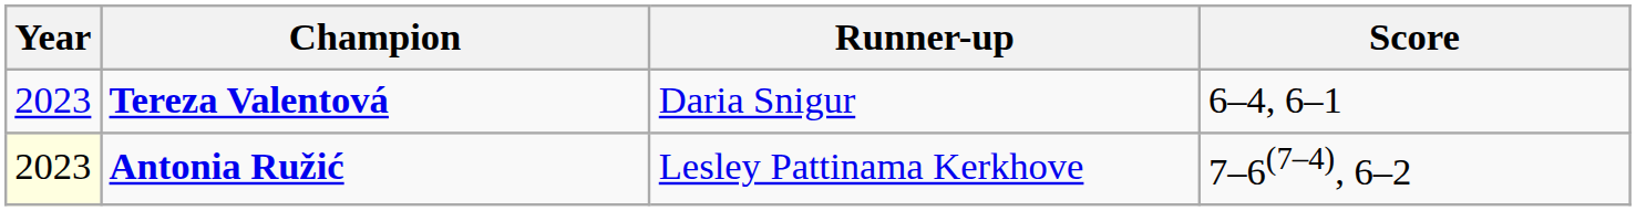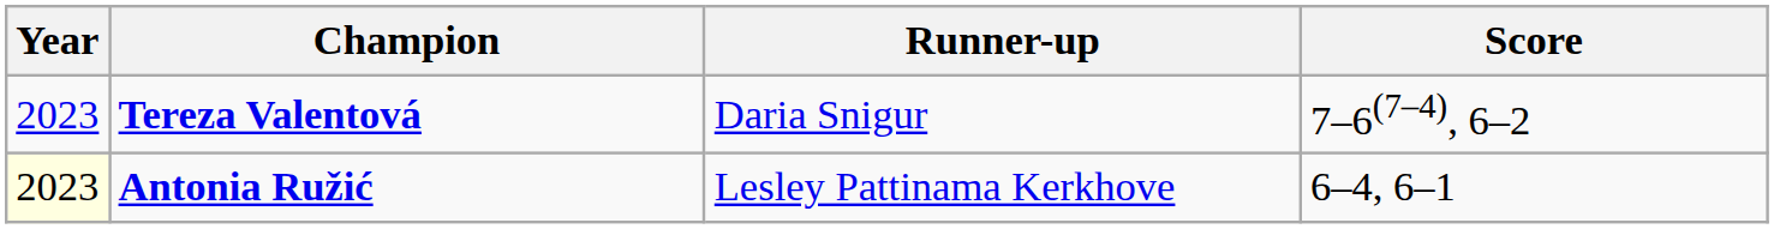 <table class="wikitable" style="font-size:90%">
 <tr>
 <th>Year</th>
 <th width="200">Champion</th>
 <th width="200">Runner-up</th>
 <th width="155">Score</th>
 </tr>
 <tr>
 <td><a href='#'>2023</a></td>
 <td> <strong><a href='#'>Tereza Valentová</a></strong></td>
 <td> <a href='#'>Daria Snigur</a></td>
-<td>6–4, 6–1</td>
+<td>7–6<sup>(7–4)</sup>, 6–2</td>
 </tr>
 <tr>
 <td style="background: lightyellow;">2023</td>
 <td> <strong><a href='#'>Antonia Ružić</a></strong></td>
 <td> <a href='#'>Lesley Pattinama Kerkhove</a></td>
-<td>7–6<sup>(7–4)</sup>, 6–2</td>
+<td>6–4, 6–1</td>
 </tr>
 </table>
